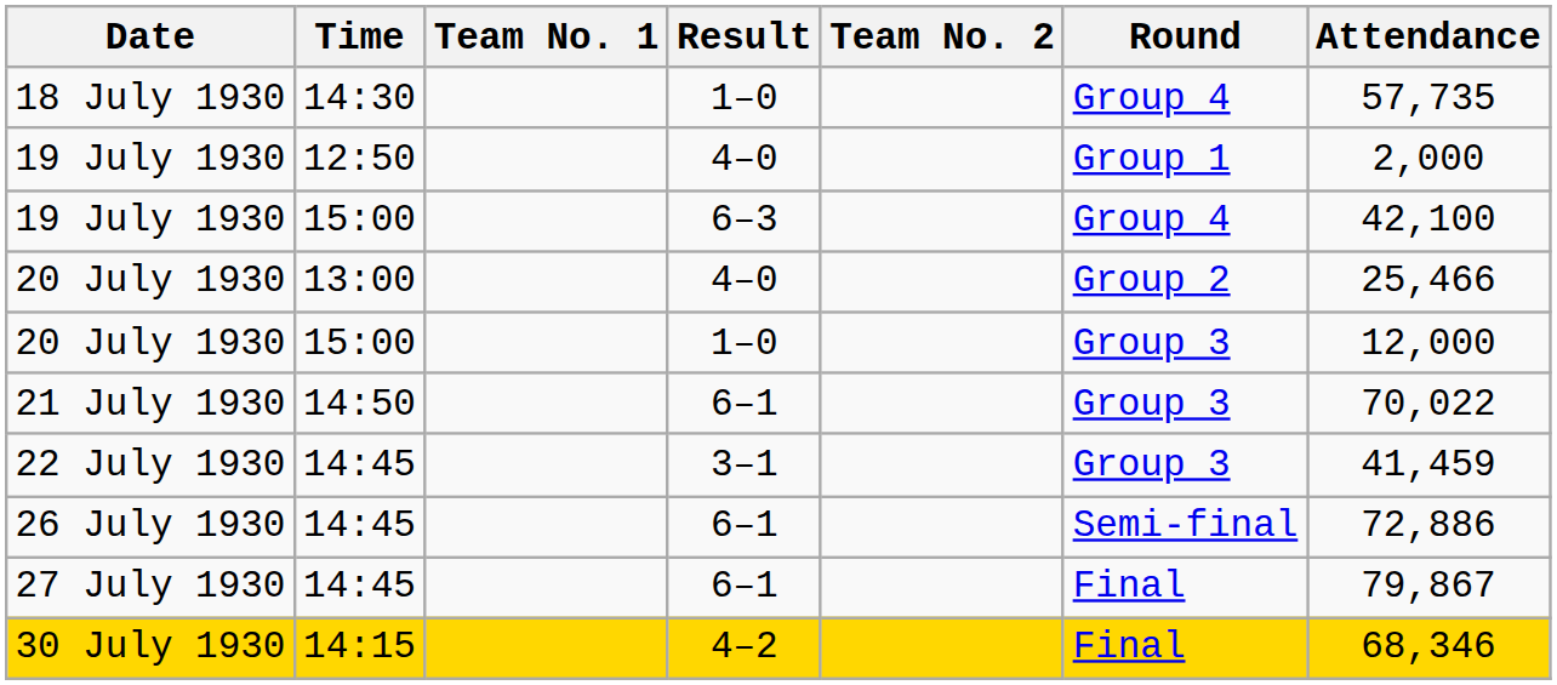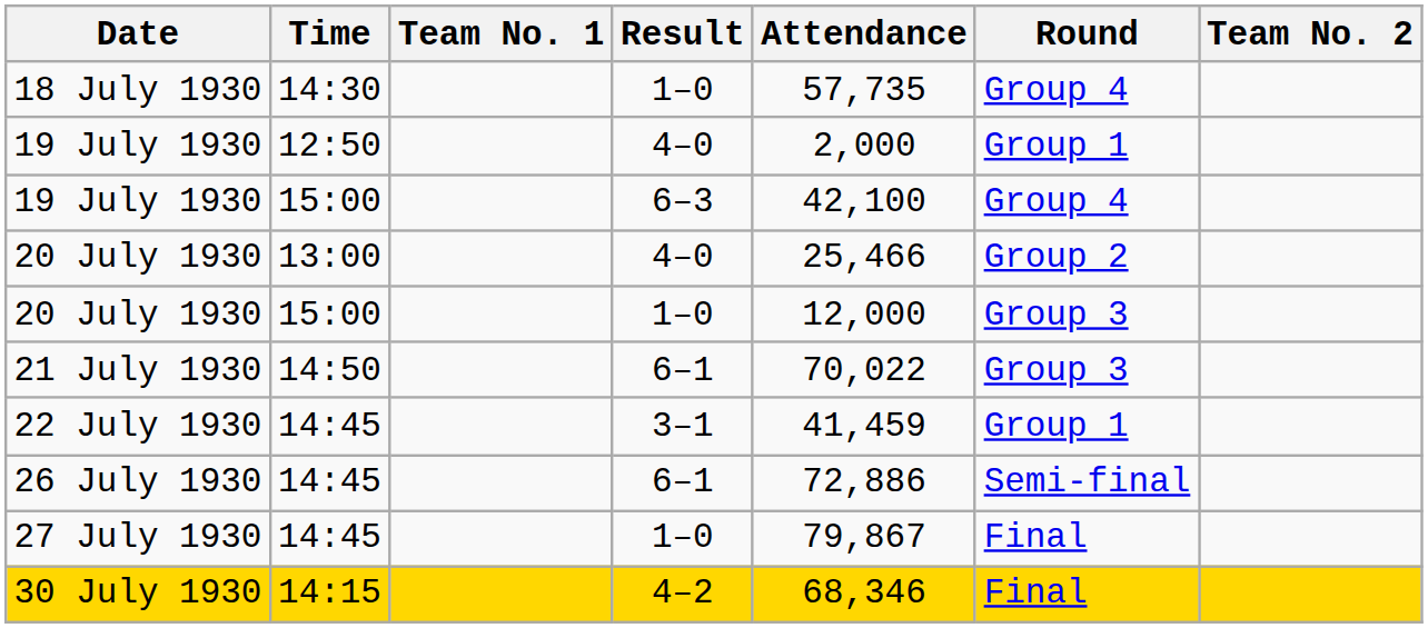 <table class="wikitable" style="text-align:left; width: ;">
 <tr>
 <th>Date</th>
 <th>Time</th>
 <th>Team No. 1</th>
 <th>Result</th>
+<th>Attendance</th>
+<th>Round</th>
 <th>Team No. 2</th>
-<th>Round</th>
-<th>Attendance</th>
 </tr>
 <tr>
 <td>18 July 1930</td>
 <td>14:30</td>
 <td><strong></strong></td>
 <td style="text-align:center;">1–0</td>
+<td style="text-align:center;">57,735</td>
+<td><a href='#'>Group 4</a></td>
 <td></td>
-<td><a href='#'>Group 4</a></td>
-<td style="text-align:center;">57,735</td>
 </tr>
 <tr>
 <td>19 July 1930</td>
 <td>12:50</td>
 <td><strong></strong></td>
 <td style="text-align:center;">4–0</td>
+<td style="text-align:center;">2,000</td>
+<td><a href='#'>Group 1</a></td>
 <td></td>
-<td><a href='#'>Group 1</a></td>
-<td style="text-align:center;">2,000</td>
 </tr>
 <tr>
 <td>19 July 1930</td>
 <td>15:00</td>
 <td><strong></strong></td>
 <td style="text-align:center;">6–3</td>
+<td style="text-align:center;">42,100</td>
+<td><a href='#'>Group 4</a></td>
 <td></td>
-<td><a href='#'>Group 4</a></td>
-<td style="text-align:center;">42,100</td>
 </tr>
 <tr>
 <td>20 July 1930</td>
 <td>13:00</td>
 <td><strong></strong></td>
 <td style="text-align:center;">4–0</td>
+<td style="text-align:center;">25,466</td>
+<td><a href='#'>Group 2</a></td>
 <td></td>
-<td><a href='#'>Group 2</a></td>
-<td style="text-align:center;">25,466</td>
 </tr>
 <tr>
 <td>20 July 1930</td>
 <td>15:00</td>
 <td><strong></strong></td>
 <td style="text-align:center;">1–0</td>
+<td style="text-align:center;">12,000</td>
+<td><a href='#'>Group 3</a></td>
 <td></td>
-<td><a href='#'>Group 3</a></td>
-<td style="text-align:center;">12,000</td>
 </tr>
 <tr>
 <td>21 July 1930</td>
 <td>14:50</td>
 <td><strong></strong></td>
 <td style="text-align:center;">6–1</td>
+<td style="text-align:center;">70,022</td>
+<td><a href='#'>Group 3</a></td>
 <td></td>
-<td><a href='#'>Group 3</a></td>
-<td style="text-align:center;">70,022</td>
 </tr>
 <tr>
 <td>22 July 1930</td>
 <td>14:45</td>
 <td><strong></strong></td>
 <td style="text-align:center;">3–1</td>
+<td style="text-align:center;">41,459</td>
+<td><a href='#'>Group 1</a></td>
 <td></td>
-<td><a href='#'>Group 3</a></td>
-<td style="text-align:center;">41,459</td>
 </tr>
 <tr>
 <td>26 July 1930</td>
 <td>14:45</td>
 <td><strong></strong></td>
 <td style="text-align:center;">6–1</td>
+<td style="text-align:center;">72,886</td>
+<td><a href='#'>Semi-final</a></td>
 <td></td>
-<td><a href='#'>Semi-final</a></td>
-<td style="text-align:center;">72,886</td>
 </tr>
 <tr>
 <td>27 July 1930</td>
 <td>14:45</td>
 <td><strong></strong></td>
-<td style="text-align:center;">6–1</td>
+<td style="text-align:center;">1–0</td>
+<td style="text-align:center;">79,867</td>
+<td><a href='#'>Final</a></td>
 <td></td>
-<td><a href='#'>Final</a></td>
-<td style="text-align:center;">79,867</td>
 </tr>
 <tr style="background:gold;">
 <td>30 July 1930</td>
 <td>14:15</td>
 <td><strong></strong></td>
 <td style="text-align:center;">4–2</td>
+<td style="text-align:center;">68,346</td>
+<td><a href='#'>Final</a></td>
 <td></td>
-<td><a href='#'>Final</a></td>
-<td style="text-align:center;">68,346</td>
 </tr>
 </table>
